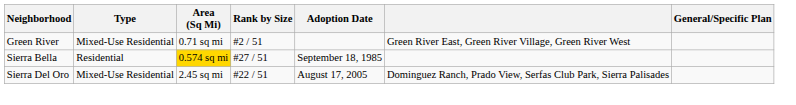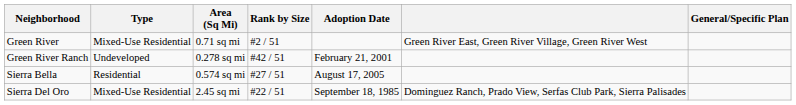 <table class="wikitable">
 <tr>
 <th>Neighborhood</th>
 <th>Type</th>
 <th>Area<br>(Sq Mi)</th>
 <th>Rank by Size</th>
 <th>Adoption Date</th>
 <th></th>
 <th>General/Specific Plan</th>
 </tr>
 <tr>
 <td>Green River</td>
 <td>Mixed-Use Residential</td>
 <td>0.71 sq mi</td>
 <td>#2 / 51</td>
 <td></td>
 <td>Green River East, Green River Village, Green River West</td>
 <td></td>
 </tr>
 <tr>
+<td>Green River Ranch</td>
+<td>Undeveloped</td>
+<td>0.278 sq mi</td>
+<td>#42 / 51</td>
+<td>February 21, 2001</td>
+<td></td>
+<td></td>
+</tr>
+<tr>
 <td>Sierra Bella</td>
 <td>Residential</td>
-<td style="background: gold;">0.574 sq mi</td>
+<td>0.574 sq mi</td>
 <td>#27 / 51</td>
-<td>September 18, 1985</td>
+<td>August 17, 2005</td>
 <td></td>
 <td></td>
 </tr>
 <tr>
 <td>Sierra Del Oro</td>
 <td>Mixed-Use Residential</td>
 <td>2.45 sq mi</td>
 <td>#22 / 51</td>
-<td>August 17, 2005</td>
+<td>September 18, 1985</td>
 <td>Dominguez Ranch, Prado View, Serfas Club Park, Sierra Palisades</td>
 <td></td>
 </tr>
 </table>
